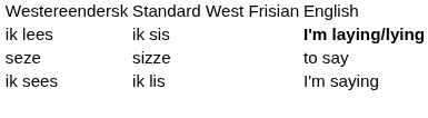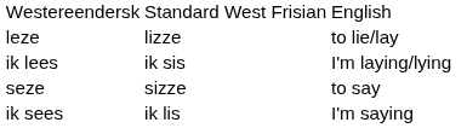 <table>
 <tr>
 <td>Westereendersk</td>
 <td>Standard West Frisian</td>
 <td>English</td>
 </tr>
 <tr>
+<td>leze</td>
+<td>lizze</td>
+<td>to lie/lay</td>
+</tr>
+<tr>
 <td>ik lees</td>
 <td>ik sis</td>
-<td><strong>I'm laying/lying</strong></td>
+<td>I'm laying/lying</td>
 </tr>
 <tr>
 <td>seze</td>
 <td>sizze</td>
 <td>to say</td>
 </tr>
 <tr>
 <td>ik sees</td>
 <td>ik lis</td>
 <td>I'm saying</td>
 </tr>
 </table>
